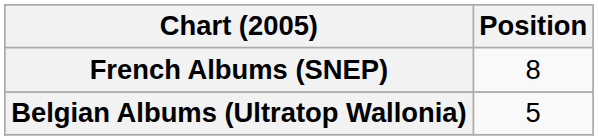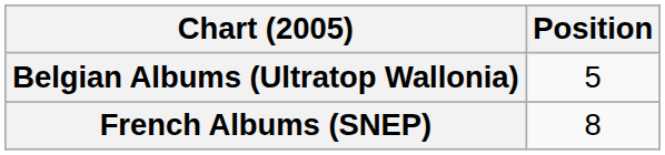 <table class="wikitable sortable plainrowheaders" style="text-align:center">
 <tr>
 <th scope="col">Chart (2005)</th>
 <th scope="col">Position</th>
 </tr>
 <tr>
+<th scope="row">Belgian Albums (Ultratop Wallonia)</th>
+<td>5</td>
+</tr>
+<tr>
 <th scope="row">French Albums (SNEP)</th>
 <td>8</td>
 </tr>
-<tr>
-<th scope="row">Belgian Albums (Ultratop Wallonia)</th>
-<td>5</td>
-</tr>
 </table>
